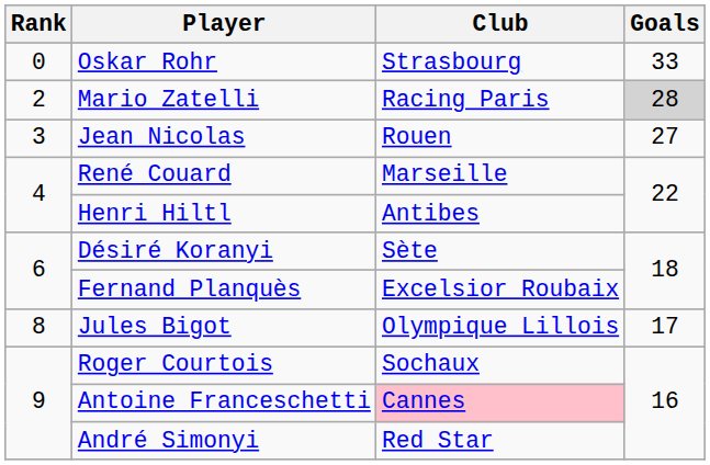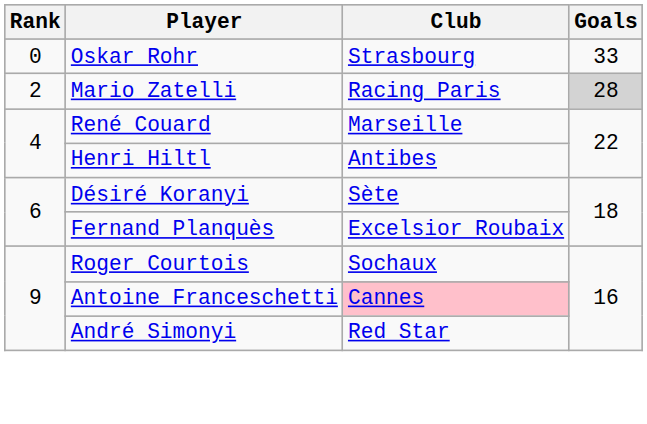 <table class="wikitable" style="text-align:center">
 <tr>
 <th>Rank</th>
 <th>Player</th>
 <th>Club</th>
 <th>Goals</th>
 </tr>
 <tr>
 <td>0</td>
 <td align="left"> <a href='#'>Oskar Rohr</a></td>
 <td align="left"><a href='#'>Strasbourg</a></td>
 <td>33</td>
 </tr>
 <tr>
 <td>2</td>
 <td align="left"> <a href='#'>Mario Zatelli</a></td>
 <td align="left"><a href='#'>Racing Paris</a></td>
 <td style="background: lightgrey;">28</td>
-</tr>
-<tr>
-<td>3</td>
-<td align="left"> <a href='#'>Jean Nicolas</a></td>
-<td align="left"><a href='#'>Rouen</a></td>
-<td>27</td>
 </tr>
 <tr>
 <td rowspan="2">4</td>
 <td align="left"> <a href='#'>René Couard</a></td>
 <td align="left"><a href='#'>Marseille</a></td>
 <td rowspan="2">22</td>
 </tr>
 <tr>
 <td align="left">  <a href='#'>Henri Hiltl</a></td>
 <td align="left"><a href='#'>Antibes</a></td>
 </tr>
 <tr>
 <td rowspan="2">6</td>
 <td align="left">  <a href='#'>Désiré Koranyi</a></td>
 <td align="left"><a href='#'>Sète</a></td>
 <td rowspan="2">18</td>
 </tr>
 <tr>
 <td align="left"> <a href='#'>Fernand Planquès</a></td>
 <td align="left"><a href='#'>Excelsior Roubaix</a></td>
 </tr>
 <tr>
-<td>8</td>
-<td align="left"> <a href='#'>Jules Bigot</a></td>
-<td align="left"><a href='#'>Olympique Lillois</a></td>
-<td>17</td>
-</tr>
-<tr>
 <td rowspan="3">9</td>
 <td align="left"> <a href='#'>Roger Courtois</a></td>
 <td align="left"><a href='#'>Sochaux</a></td>
 <td rowspan="3">16</td>
 </tr>
 <tr>
 <td align="left"> <a href='#'>Antoine Franceschetti</a></td>
 <td align="left" style="background: pink;"><a href='#'>Cannes</a></td>
 </tr>
 <tr>
 <td align="left"> <a href='#'>André Simonyi</a></td>
 <td align="left"><a href='#'>Red Star</a></td>
 </tr>
 </table>
